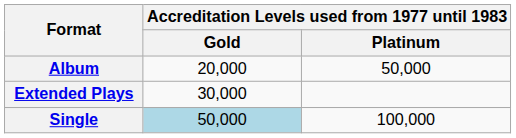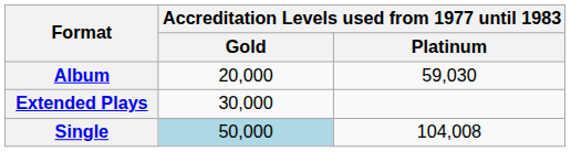 <table class="wikitable" style="text-align:center;" border="1">
 <tr>
 <th width="130" rowspan="2">Format</th>
 <th colspan="2">Accreditation Levels used from 1977 until 1983</th>
 </tr>
 <tr>
 <th>Gold</th>
 <th>Platinum</th>
 </tr>
 <tr>
 <th><a href='#'>Album</a></th>
 <td>20,000</td>
-<td>50,000</td>
+<td>59,030</td>
 </tr>
 <tr>
 <th><a href='#'>Extended Plays</a></th>
 <td>30,000</td>
 <td></td>
 </tr>
 <tr>
 <th><a href='#'>Single</a></th>
 <td style="background: lightblue;">50,000</td>
-<td>100,000</td>
+<td>104,008</td>
 </tr>
 </table>
